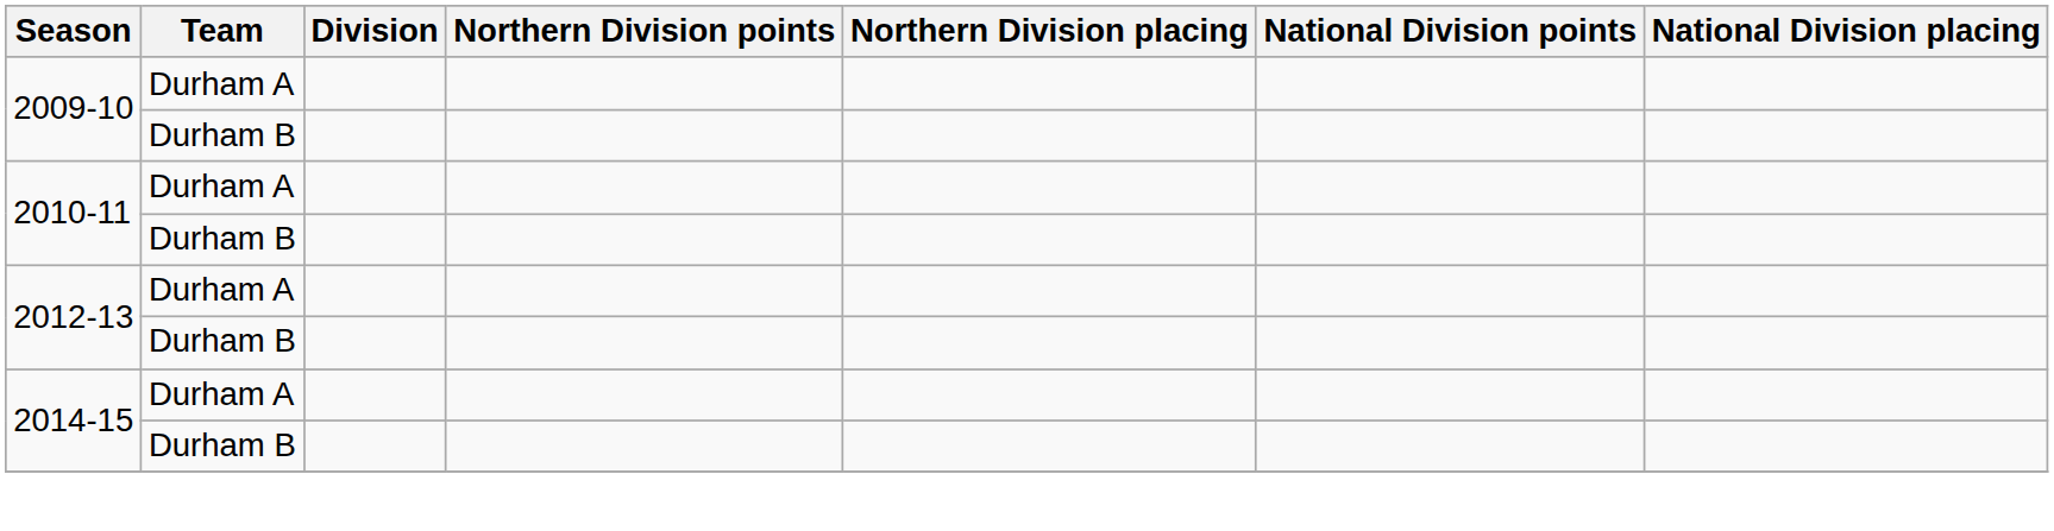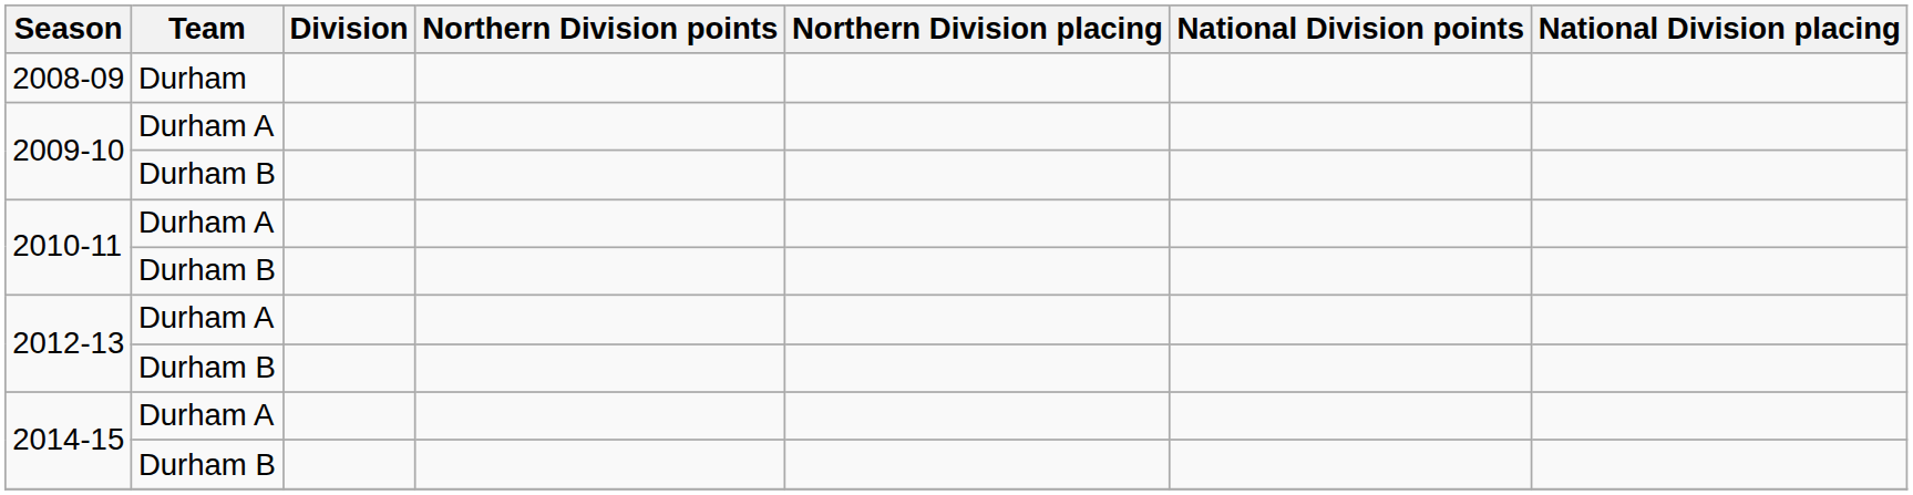 <table class="wikitable">
 <tr>
 <th>Season</th>
 <th>Team</th>
 <th>Division</th>
 <th>Northern Division points</th>
 <th>Northern Division placing</th>
 <th>National Division points</th>
 <th>National Division placing</th>
+</tr>
+<tr>
+<td>2008-09</td>
+<td>Durham</td>
+<td></td>
+<td></td>
+<td></td>
+<td></td>
+<td></td>
 </tr>
 <tr>
 <td rowspan="2">2009-10</td>
 <td>Durham A</td>
 <td></td>
 <td></td>
 <td></td>
 <td></td>
 <td></td>
 </tr>
 <tr>
 <td>Durham B</td>
 <td></td>
 <td></td>
 <td></td>
 <td></td>
 <td></td>
 </tr>
 <tr>
 <td rowspan="2">2010-11</td>
 <td>Durham A</td>
 <td></td>
 <td></td>
 <td></td>
 <td></td>
 <td></td>
 </tr>
 <tr>
 <td>Durham B</td>
 <td></td>
 <td></td>
 <td></td>
 <td></td>
 <td></td>
 </tr>
 <tr>
 <td rowspan="2">2012-13</td>
 <td>Durham A</td>
 <td></td>
 <td></td>
 <td></td>
 <td></td>
 <td></td>
 </tr>
 <tr>
 <td>Durham B</td>
 <td></td>
 <td></td>
 <td></td>
 <td></td>
 <td></td>
 </tr>
 <tr>
 <td rowspan="2">2014-15</td>
 <td>Durham A</td>
 <td></td>
 <td></td>
 <td></td>
 <td></td>
 <td></td>
 </tr>
 <tr>
 <td>Durham B</td>
 <td></td>
 <td></td>
 <td></td>
 <td></td>
 <td></td>
 </tr>
 <tr>
 </tr>
 </table>
